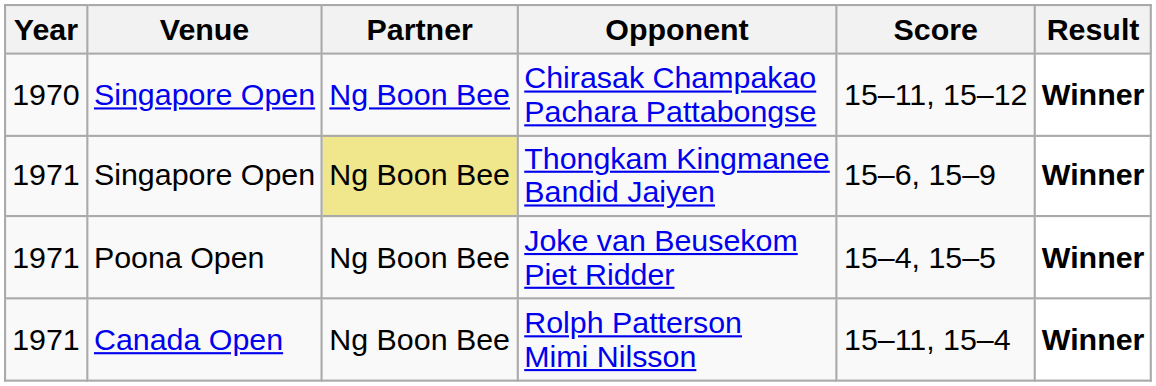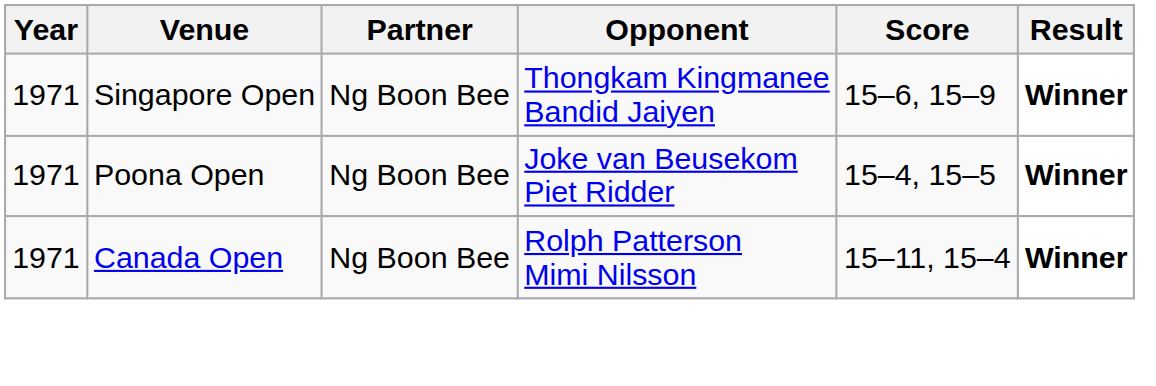 <table class="sortable wikitable" style="font-size: 90%;">
 <tr>
 <th>Year</th>
 <th>Venue</th>
 <th>Partner</th>
 <th>Opponent</th>
 <th>Score</th>
 <th>Result</th>
 </tr>
 <tr>
-<td align="center">1970</td>
-<td align="left"><a href='#'>Singapore Open</a></td>
-<td> <a href='#'>Ng Boon Bee</a></td>
-<td align="left"> <a href='#'>Chirasak Champakao</a><br> <a href='#'>Pachara Pattabongse</a></td>
-<td align="left">15–11, 15–12</td>
-<td style="text-align:left; background:white"> <strong>Winner</strong></td>
-</tr>
-<tr>
 <td align="center">1971</td>
 <td align="left">Singapore Open</td>
-<td style="background: khaki;"> Ng Boon Bee</td>
+<td> Ng Boon Bee</td>
 <td align="left"> <a href='#'>Thongkam Kingmanee</a><br> <a href='#'>Bandid Jaiyen</a></td>
 <td align="left">15–6, 15–9</td>
 <td style="text-align:left; background:white"> <strong>Winner</strong></td>
 </tr>
 <tr>
 <td align="center">1971</td>
 <td align="left">Poona Open</td>
 <td> Ng Boon Bee</td>
 <td align="left"> <a href='#'>Joke van Beusekom</a><br> <a href='#'>Piet Ridder</a></td>
 <td align="left">15–4, 15–5</td>
 <td style="text-align:left; background:white"> <strong>Winner</strong></td>
 </tr>
 <tr>
 <td align="center">1971</td>
 <td align="left"><a href='#'>Canada Open</a></td>
 <td> Ng Boon Bee</td>
 <td align="left"> <a href='#'>Rolph Patterson</a> <br> <a href='#'>Mimi Nilsson</a></td>
 <td align="left">15–11, 15–4</td>
 <td style="text-align:left; background:white"> <strong>Winner</strong></td>
 </tr>
 </table>
